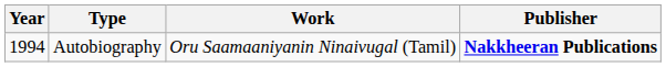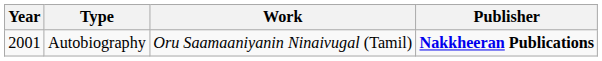 <table class="wikitable">
 <tr>
 <th>Year</th>
 <th>Type</th>
 <th>Work</th>
 <th>Publisher</th>
 </tr>
 <tr>
-<td>1994</td>
+<td>2001</td>
 <td>Autobiography</td>
 <td><em>Oru Saamaaniyanin Ninaivugal</em> (Tamil)</td>
 <td><strong><a href='#'>Nakkheeran</a> Publications</strong></td>
 </tr>
 </table>
